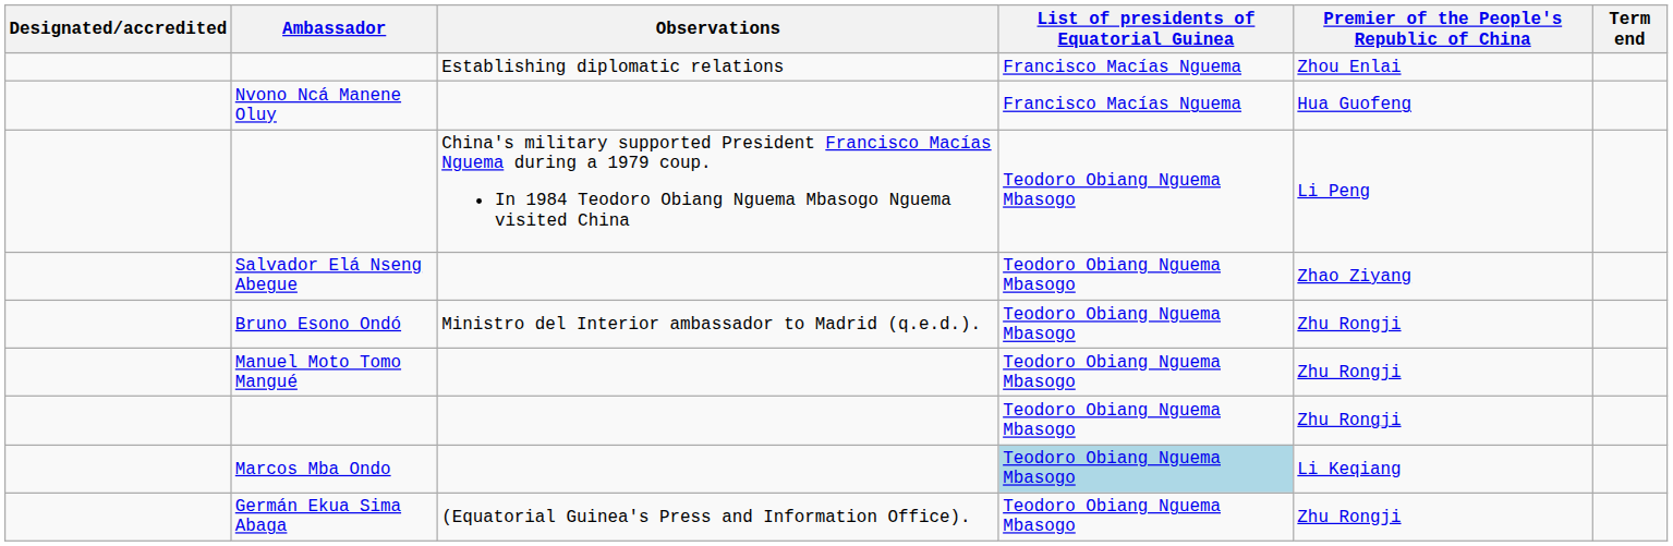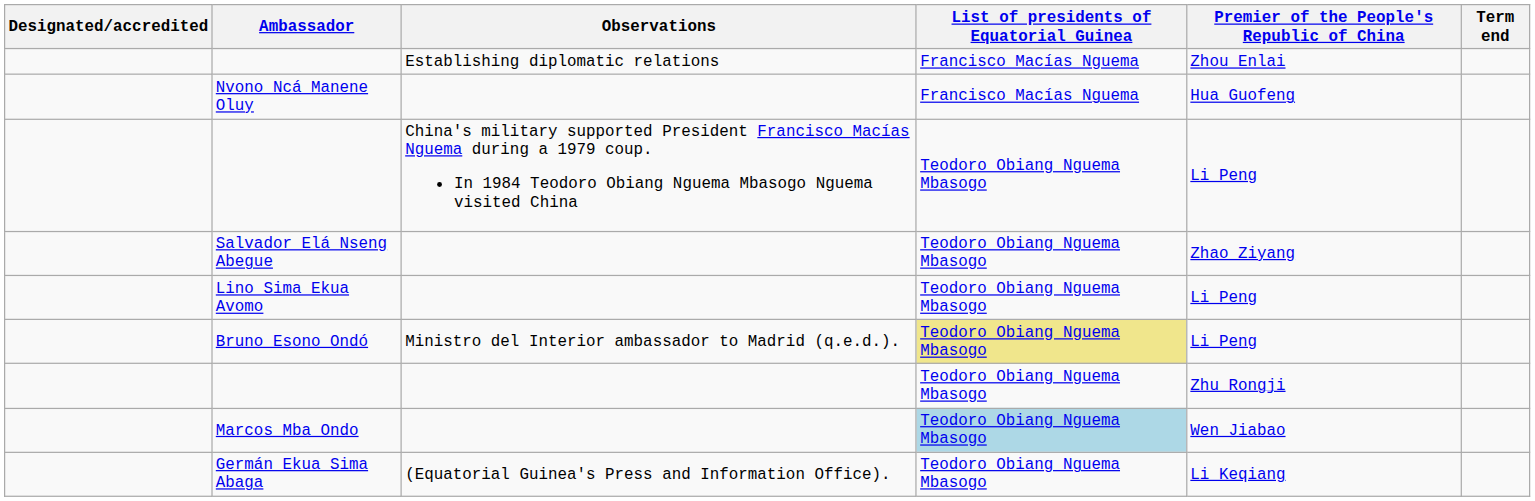 <table class="wikitable sortable">
 <tr>
 <th>Designated/accredited</th>
 <th><a href='#'>Ambassador</a></th>
 <th>Observations</th>
 <th><a href='#'>List of presidents of Equatorial Guinea</a></th>
 <th><a href='#'>Premier of the People's Republic of China</a></th>
 <th>Term end</th>
 </tr>
 <tr>
 <td></td>
 <td></td>
 <td>Establishing diplomatic relations</td>
 <td><a href='#'>Francisco Macías Nguema</a></td>
 <td><a href='#'>Zhou Enlai</a></td>
 <td></td>
 </tr>
 <tr>
 <td></td>
 <td><a href='#'>Nvono Ncá Manene Oluy</a></td>
 <td></td>
 <td><a href='#'>Francisco Macías Nguema</a></td>
 <td><a href='#'>Hua Guofeng</a></td>
 <td></td>
 </tr>
 <tr>
 <td></td>
 <td></td>
 <td>China's military supported President <a href='#'>Francisco Macías Nguema</a> during a 1979 coup.<br><ul><li>In 1984 Teodoro Obiang Nguema Mbasogo Nguema visited China </li></ul></td>
 <td><a href='#'>Teodoro Obiang Nguema Mbasogo</a></td>
 <td><a href='#'>Li Peng</a></td>
 <td></td>
 </tr>
 <tr>
 <td></td>
 <td><a href='#'>Salvador Elá Nseng Abegue</a></td>
 <td></td>
 <td><a href='#'>Teodoro Obiang Nguema Mbasogo</a></td>
 <td><a href='#'>Zhao Ziyang</a></td>
 <td></td>
 </tr>
 <tr>
 <td></td>
-<td><a href='#'>Bruno Esono Ondó</a></td>
-<td>Ministro del Interior ambassador to Madrid (q.e.d.).</td>
+<td><a href='#'>Lino Sima Ekua Avomo</a></td>
+<td></td>
 <td><a href='#'>Teodoro Obiang Nguema Mbasogo</a></td>
-<td><a href='#'>Zhu Rongji</a></td>
+<td><a href='#'>Li Peng</a></td>
 <td></td>
 </tr>
 <tr>
 <td></td>
-<td><a href='#'>Manuel Moto Tomo Mangué</a></td>
-<td></td>
-<td><a href='#'>Teodoro Obiang Nguema Mbasogo</a></td>
-<td><a href='#'>Zhu Rongji</a></td>
+<td><a href='#'>Bruno Esono Ondó</a></td>
+<td>Ministro del Interior ambassador to Madrid (q.e.d.).</td>
+<td style="background: khaki;"><a href='#'>Teodoro Obiang Nguema Mbasogo</a></td>
+<td><a href='#'>Li Peng</a></td>
 <td></td>
 </tr>
 <tr>
 <td></td>
 <td></td>
 <td></td>
 <td><a href='#'>Teodoro Obiang Nguema Mbasogo</a></td>
 <td><a href='#'>Zhu Rongji</a></td>
 <td></td>
 </tr>
 <tr>
 <td></td>
 <td><a href='#'>Marcos Mba Ondo</a></td>
 <td></td>
 <td style="background: lightblue;"><a href='#'>Teodoro Obiang Nguema Mbasogo</a></td>
-<td><a href='#'>Li Keqiang</a></td>
+<td><a href='#'>Wen Jiabao</a></td>
 <td></td>
 </tr>
 <tr>
 <td></td>
 <td><a href='#'>Germán Ekua Sima Abaga</a></td>
 <td>(Equatorial Guinea's Press and Information Office).</td>
 <td><a href='#'>Teodoro Obiang Nguema Mbasogo</a></td>
-<td><a href='#'>Zhu Rongji</a></td>
+<td><a href='#'>Li Keqiang</a></td>
 <td></td>
 </tr>
 </table>
